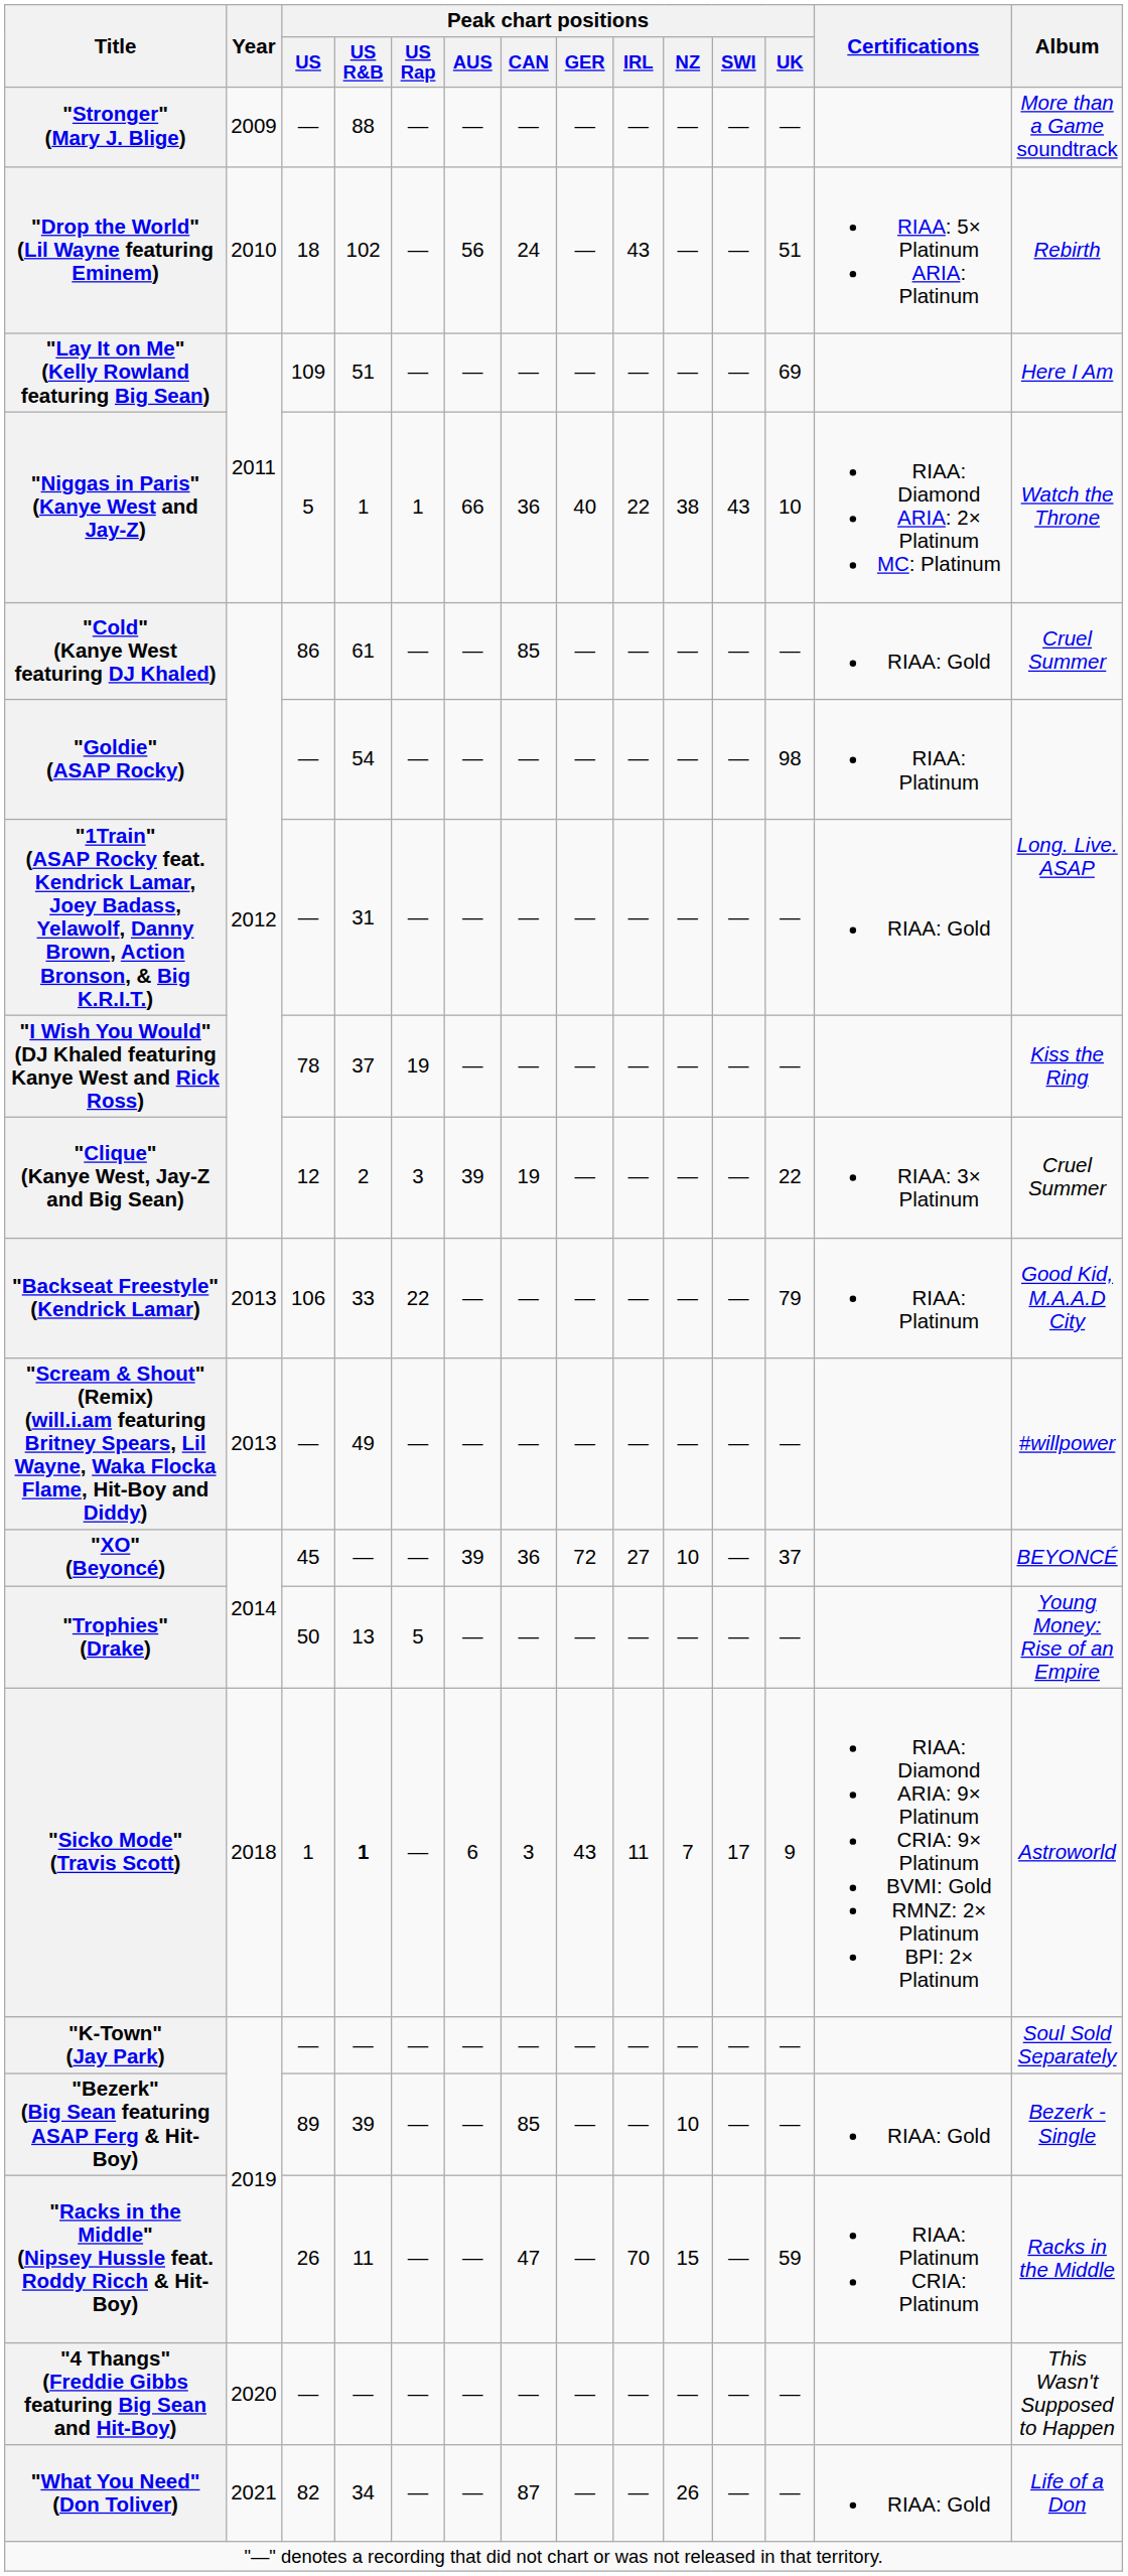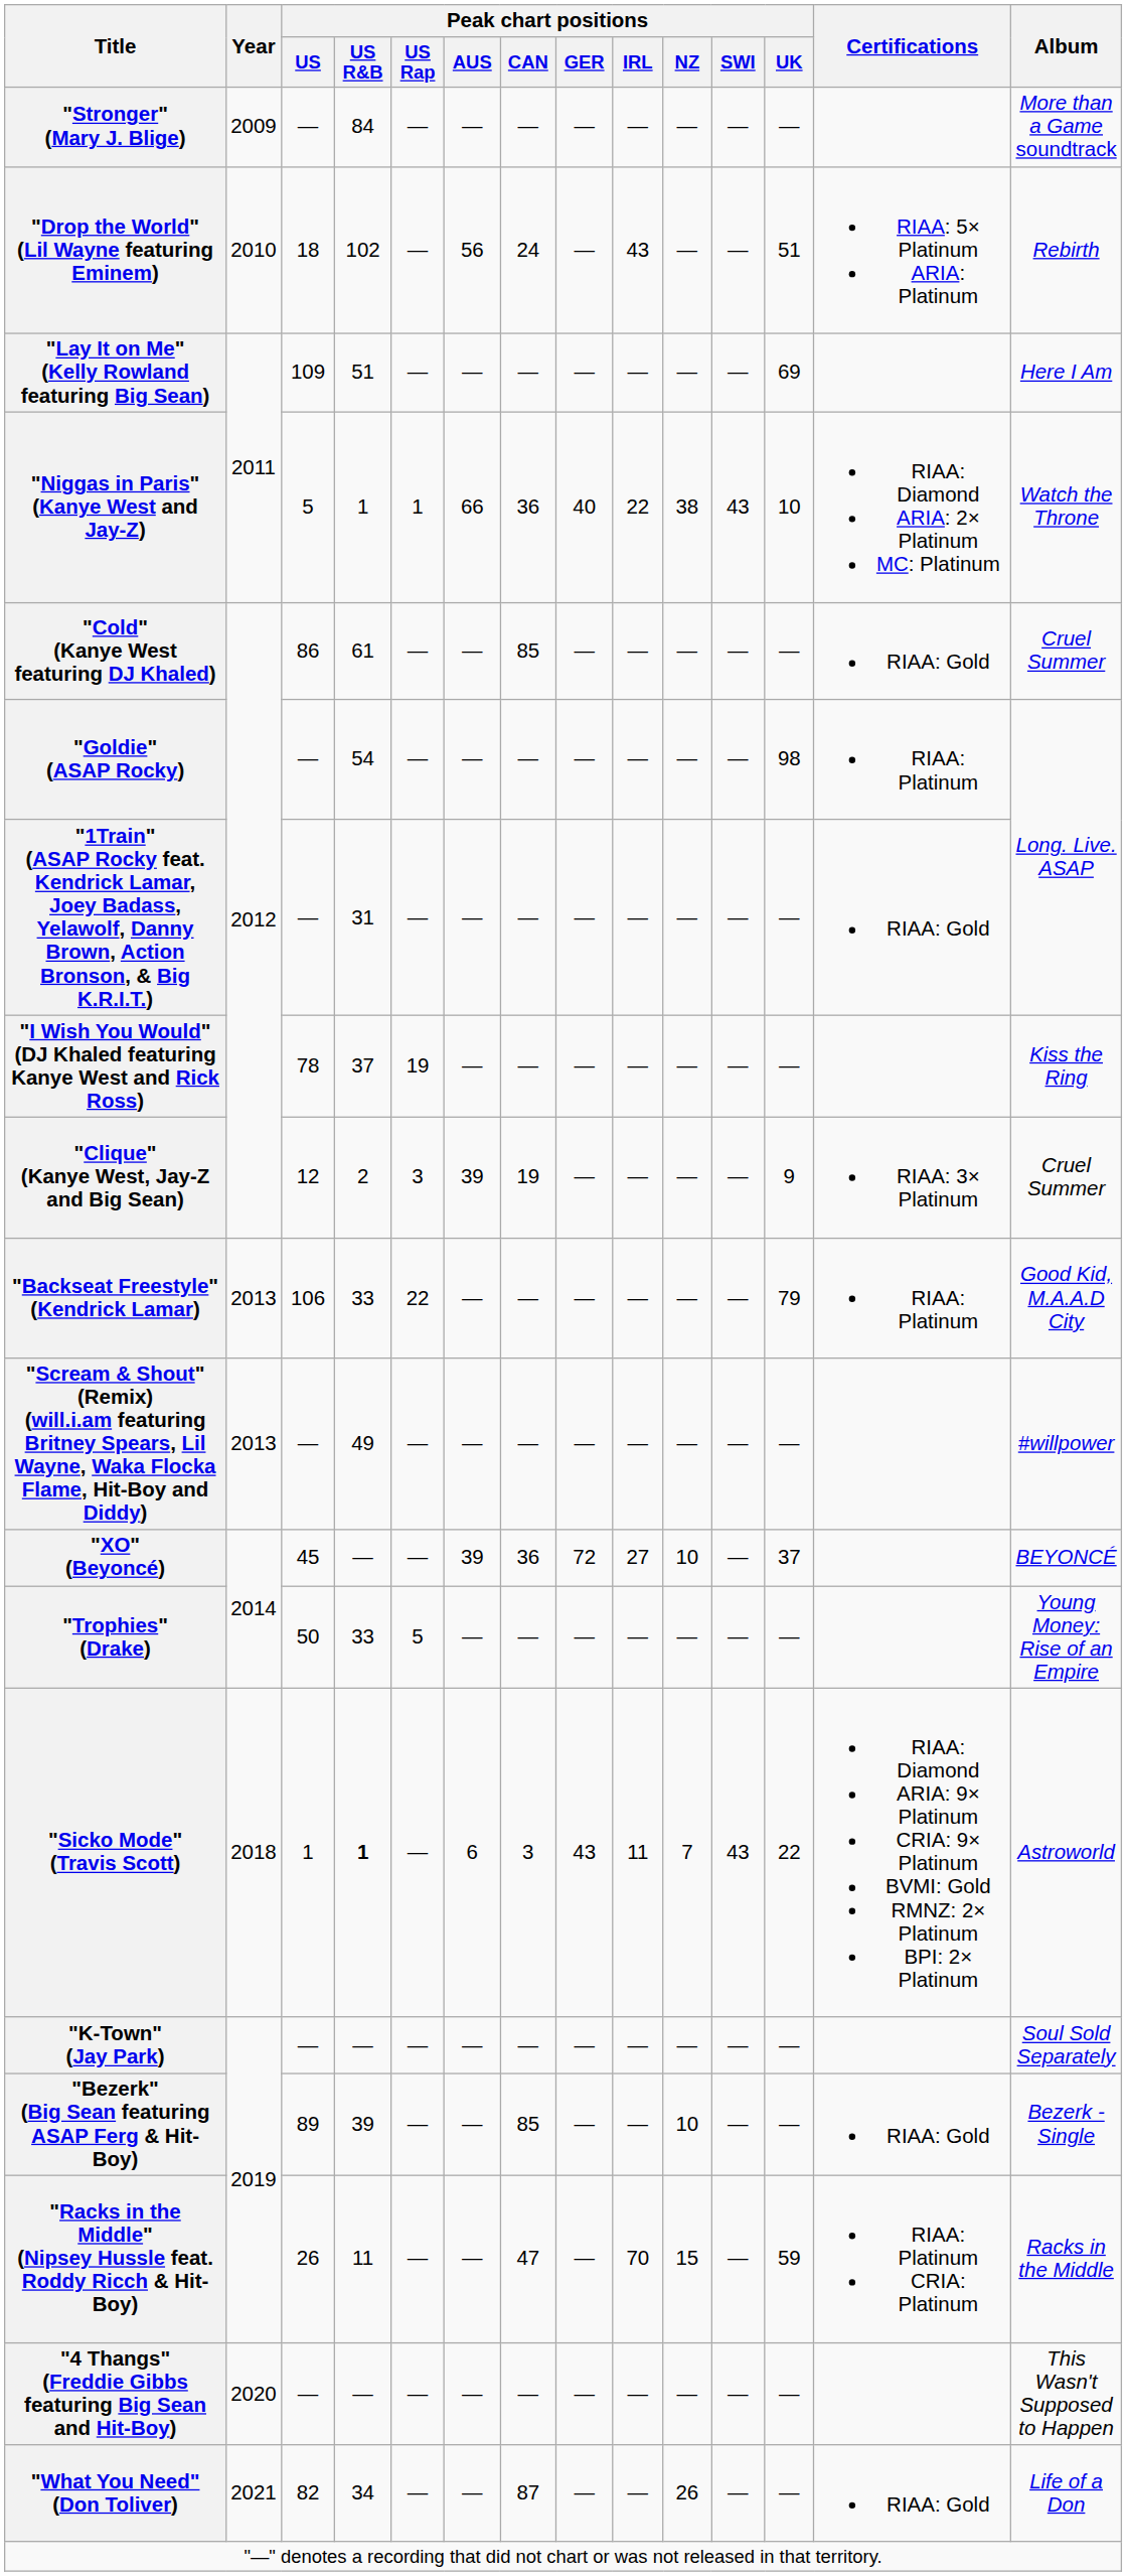 <table class="wikitable plainrowheaders" style="text-align:center;">
 <tr>
 <th scope="col" rowspan="2" style="width:16em;">Title</th>
 <th scope="col" rowspan="2">Year</th>
 <th scope="col" colspan="10">Peak chart positions</th>
 <th scope="col" rowspan="2" style="width:12em;"><a href='#'>Certifications</a></th>
 <th scope="col" rowspan="2">Album</th>
 </tr>
 <tr>
 <th scope="col" style="width:3em;font-size:90%;"><a href='#'>US</a><br></th>
 <th scope="col" style="width:3em;font-size:90%;"><a href='#'>US<br>R&B</a><br></th>
 <th scope="col" style="width:3em;font-size:90%;"><a href='#'>US<br>Rap</a><br></th>
 <th scope="col" style="width:3em;font-size:90%;"><a href='#'>AUS</a><br></th>
 <th scope="col" style="width:3em;font-size:90%;"><a href='#'>CAN</a><br></th>
 <th scope="col" style="width:3em;font-size:90%;"><a href='#'>GER</a><br></th>
 <th scope="col" style="width:3em;font-size:90%;"><a href='#'>IRL</a><br></th>
 <th scope="col" style="width:3em;font-size:90%;"><a href='#'>NZ</a><br></th>
 <th scope="col" style="width:3em;font-size:90%;"><a href='#'>SWI</a><br></th>
 <th scope="col" style="width:3em;font-size:90%;"><a href='#'>UK</a><br></th>
 </tr>
 <tr>
 <th scope="row">"<a href='#'>Stronger</a>"<br><span>(<a href='#'>Mary J. Blige</a>)</span></th>
 <td>2009</td>
 <td>—</td>
-<td>88</td>
+<td>84</td>
 <td>—</td>
 <td>—</td>
 <td>—</td>
 <td>—</td>
 <td>—</td>
 <td>—</td>
 <td>—</td>
 <td>—</td>
 <td></td>
 <td><a href='#'><em>More than a Game</em> soundtrack</a></td>
 </tr>
 <tr>
 <th scope="row">"<a href='#'>Drop the World</a>"<br><span>(<a href='#'>Lil Wayne</a> featuring <a href='#'>Eminem</a>)</span></th>
 <td>2010</td>
 <td>18</td>
 <td>102</td>
 <td>—</td>
 <td>56</td>
 <td>24</td>
 <td>—</td>
 <td>43</td>
 <td>—</td>
 <td>—</td>
 <td>51</td>
 <td><br><ul><li><a href='#'>RIAA</a>: 5× Platinum</li><li><a href='#'>ARIA</a>: Platinum</li></ul></td>
 <td><em><a href='#'>Rebirth</a></em></td>
 </tr>
 <tr>
 <th scope="row">"<a href='#'>Lay It on Me</a>"<br><span>(<a href='#'>Kelly Rowland</a> featuring <a href='#'>Big Sean</a>)</span></th>
 <td rowspan="2">2011</td>
 <td>109</td>
 <td>51</td>
 <td>—</td>
 <td>—</td>
 <td>—</td>
 <td>—</td>
 <td>—</td>
 <td>—</td>
 <td>—</td>
 <td>69</td>
 <td></td>
 <td><em><a href='#'>Here I Am</a></em></td>
 </tr>
 <tr>
 <th scope="row">"<a href='#'>Niggas in Paris</a>"<br><span>(<a href='#'>Kanye West</a> and <a href='#'>Jay-Z</a>)</span></th>
 <td>5</td>
 <td>1</td>
 <td>1</td>
 <td>66</td>
 <td>36</td>
 <td>40</td>
 <td>22</td>
 <td>38</td>
 <td>43</td>
 <td>10</td>
 <td><br><ul><li>RIAA: Diamond</li><li><a href='#'>ARIA</a>: 2× Platinum</li><li><a href='#'>MC</a>: Platinum</li></ul></td>
 <td><em><a href='#'>Watch the Throne</a></em></td>
 </tr>
 <tr>
 <th scope="row">"<a href='#'>Cold</a>"<br><span>(Kanye West featuring <a href='#'>DJ Khaled</a>)</span></th>
 <td rowspan="5">2012</td>
 <td>86</td>
 <td>61</td>
 <td>—</td>
 <td>—</td>
 <td>85</td>
 <td>—</td>
 <td>—</td>
 <td>—</td>
 <td>—</td>
 <td>—</td>
 <td><br><ul><li>RIAA: Gold</li></ul></td>
 <td><em><a href='#'>Cruel Summer</a></em></td>
 </tr>
 <tr>
 <th scope="row">"<a href='#'>Goldie</a>"<br><span>(<a href='#'>ASAP Rocky</a>)</span></th>
 <td>—</td>
 <td>54</td>
 <td>—</td>
 <td>—</td>
 <td>—</td>
 <td>—</td>
 <td>—</td>
 <td>—</td>
 <td>—</td>
 <td>98</td>
 <td><br><ul><li>RIAA: Platinum</li></ul></td>
 <td rowspan="2"><em><a href='#'>Long. Live. ASAP</a></em></td>
 </tr>
 <tr>
 <th scope="row">"<a href='#'>1Train</a>"<br><span>(<a href='#'>ASAP Rocky</a> feat. <a href='#'>Kendrick Lamar</a>, <a href='#'>Joey Badass</a>, <a href='#'>Yelawolf</a>, <a href='#'>Danny Brown</a>, <a href='#'>Action Bronson</a>, & <a href='#'>Big K.R.I.T.</a>)</span></th>
 <td>—</td>
 <td>31</td>
 <td>—</td>
 <td>—</td>
 <td>—</td>
 <td>—</td>
 <td>—</td>
 <td>—</td>
 <td>—</td>
 <td>—</td>
 <td><br><ul><li>RIAA: Gold</li></ul></td>
 </tr>
 <tr>
 <th scope="row">"<a href='#'>I Wish You Would</a>"<br><span>(DJ Khaled featuring Kanye West and <a href='#'>Rick Ross</a>)</span></th>
 <td>78</td>
 <td>37</td>
 <td>19</td>
 <td>—</td>
 <td>—</td>
 <td>—</td>
 <td>—</td>
 <td>—</td>
 <td>—</td>
 <td>—</td>
 <td></td>
 <td><em><a href='#'>Kiss the Ring</a></em></td>
 </tr>
 <tr>
 <th scope="row">"<a href='#'>Clique</a>"<br><span>(Kanye West, Jay-Z and Big Sean)</span></th>
 <td>12</td>
 <td>2</td>
 <td>3</td>
 <td>39</td>
 <td>19</td>
 <td>—</td>
 <td>—</td>
 <td>—</td>
 <td>—</td>
-<td>22</td>
+<td>9</td>
 <td><br><ul><li>RIAA: 3× Platinum</li></ul></td>
 <td><em>Cruel Summer</em></td>
 </tr>
 <tr>
 <th scope="row">"<a href='#'>Backseat Freestyle</a>"<br><span>(<a href='#'>Kendrick Lamar</a>)</span></th>
 <td>2013</td>
 <td>106</td>
 <td>33</td>
 <td>22</td>
 <td>—</td>
 <td>—</td>
 <td>—</td>
 <td>—</td>
 <td>—</td>
 <td>—</td>
 <td>79</td>
 <td><br><ul><li>RIAA: Platinum</li></ul></td>
 <td><em><a href='#'>Good Kid, M.A.A.D City</a></em></td>
 </tr>
 <tr>
 <th scope="row">"<a href='#'>Scream & Shout</a>" (Remix)<br><span>(<a href='#'>will.i.am</a> featuring <a href='#'>Britney Spears</a>, <a href='#'>Lil Wayne</a>, <a href='#'>Waka Flocka Flame</a>, Hit-Boy and <a href='#'>Diddy</a>)</span></th>
 <td>2013</td>
 <td>—</td>
 <td>49</td>
 <td>—</td>
 <td>—</td>
 <td>—</td>
 <td>—</td>
 <td>—</td>
 <td>—</td>
 <td>—</td>
 <td>—</td>
 <td></td>
 <td><em><a href='#'>#willpower</a></em></td>
 </tr>
 <tr>
 <th scope="row">"<a href='#'>XO</a>"<br><span>(<a href='#'>Beyoncé</a>)</span></th>
 <td rowspan="2">2014</td>
 <td>45</td>
 <td>—</td>
 <td>—</td>
 <td>39</td>
 <td>36</td>
 <td>72</td>
 <td>27</td>
 <td>10</td>
 <td>—</td>
 <td>37</td>
 <td></td>
 <td><em><a href='#'>BEYONCÉ</a></em></td>
 </tr>
 <tr>
 <th scope="row">"<a href='#'>Trophies</a>"<br><span>(<a href='#'>Drake</a>)</span></th>
 <td>50</td>
-<td>13</td>
+<td>33</td>
 <td>5</td>
 <td>—</td>
 <td>—</td>
 <td>—</td>
 <td>—</td>
 <td>—</td>
 <td>—</td>
 <td>—</td>
 <td></td>
 <td><em><a href='#'>Young Money: Rise of an Empire</a></em></td>
 </tr>
 <tr>
 <th scope="row">"<a href='#'>Sicko Mode</a>"<br><span>(<a href='#'>Travis Scott</a>)</span></th>
 <td rowspan="1">2018</td>
 <td>1</td>
 <td><strong>1</strong></td>
 <td>—</td>
 <td>6</td>
 <td>3</td>
 <td>43</td>
 <td>11</td>
 <td>7</td>
-<td>17</td>
-<td>9</td>
+<td>43</td>
+<td>22</td>
 <td><br><ul><li>RIAA: Diamond</li><li>ARIA: 9× Platinum</li><li>CRIA: 9× Platinum</li><li>BVMI: Gold</li><li>RMNZ: 2× Platinum</li><li>BPI: 2× Platinum</li></ul></td>
 <td><em><a href='#'>Astroworld</a></em></td>
 </tr>
 <tr>
 <th scope="row">"K-Town"<br><span>(<a href='#'>Jay Park</a>)</span></th>
 <td rowspan="3">2019</td>
 <td>—</td>
 <td>—</td>
 <td>—</td>
 <td>—</td>
 <td>—</td>
 <td>—</td>
 <td>—</td>
 <td>—</td>
 <td>—</td>
 <td>—</td>
 <td></td>
 <td><em><a href='#'>Soul Sold Separately</a></em></td>
 </tr>
 <tr>
 <th scope="row">"Bezerk"<br><span>(<a href='#'>Big Sean</a> featuring <a href='#'>ASAP Ferg</a> & Hit-Boy)</span></th>
 <td>89</td>
 <td>39</td>
 <td>—</td>
 <td>—</td>
 <td>85</td>
 <td>—</td>
 <td>—</td>
 <td>10</td>
 <td>—</td>
 <td>—</td>
 <td><br><ul><li>RIAA: Gold</li></ul></td>
 <td><em><a href='#'>Bezerk - Single</a></em></td>
 </tr>
 <tr>
 <th scope="row">"<a href='#'>Racks in the Middle</a>"<br><span>(<a href='#'>Nipsey Hussle</a> feat. <a href='#'>Roddy Ricch</a> & Hit-Boy)</span></th>
 <td>26</td>
 <td>11</td>
 <td>—</td>
 <td>—</td>
 <td>47</td>
 <td>—</td>
 <td>70</td>
 <td>15</td>
 <td>—</td>
 <td>59</td>
 <td><br><ul><li>RIAA: Platinum</li><li>CRIA: Platinum</li></ul></td>
 <td><em><a href='#'>Racks in the Middle</a></em></td>
 </tr>
 <tr>
 <th scope="row">"4 Thangs"<br><span>(<a href='#'>Freddie Gibbs</a> featuring <a href='#'>Big Sean</a> and <a href='#'>Hit-Boy</a>)</span></th>
 <td>2020</td>
 <td>—</td>
 <td>—</td>
 <td>—</td>
 <td>—</td>
 <td>—</td>
 <td>—</td>
 <td>—</td>
 <td>—</td>
 <td>—</td>
 <td>—</td>
 <td></td>
 <td><em>This Wasn't Supposed to Happen</em></td>
 </tr>
 <tr>
 <th scope="row">"<a href='#'>What You Need"</a><br><span>(<a href='#'>Don Toliver</a>)</span></th>
 <td>2021</td>
 <td>82</td>
 <td>34</td>
 <td>—</td>
 <td>—</td>
 <td>87</td>
 <td>—</td>
 <td>—</td>
 <td>26</td>
 <td>—</td>
 <td>—</td>
 <td><br><ul><li>RIAA: Gold</li></ul></td>
 <td><em><a href='#'>Life of a Don</a></em></td>
 </tr>
 <tr>
 <td colspan="14" style="font-size:90%">"—" denotes a recording that did not chart or was not released in that territory.</td>
 </tr>
 </table>
